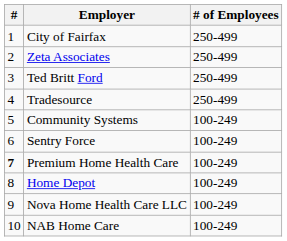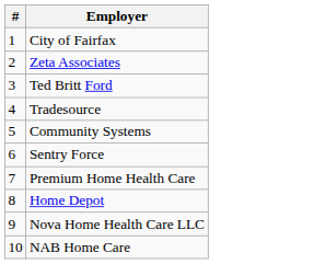 <table class="wikitable">
 <tr>
 <th>#</th>
 <th>Employer</th>
-<th># of Employees</th>
 </tr>
 <tr>
 <td>1</td>
 <td>City of Fairfax</td>
-<td>250-499</td>
 </tr>
 <tr>
 <td>2</td>
 <td><a href='#'>Zeta Associates</a></td>
-<td>250-499</td>
 </tr>
 <tr>
 <td>3</td>
 <td>Ted Britt <a href='#'>Ford</a></td>
-<td>250-499</td>
 </tr>
 <tr>
 <td>4</td>
 <td>Tradesource</td>
-<td>250-499</td>
 </tr>
 <tr>
 <td>5</td>
 <td>Community Systems</td>
-<td>100-249</td>
 </tr>
 <tr>
 <td>6</td>
 <td>Sentry Force</td>
-<td>100-249</td>
 </tr>
 <tr>
-<td><strong>7</strong></td>
+<td>7</td>
 <td>Premium Home Health Care</td>
-<td>100-249</td>
 </tr>
 <tr>
 <td>8</td>
 <td><a href='#'>Home Depot</a></td>
-<td>100-249</td>
 </tr>
 <tr>
 <td>9</td>
 <td>Nova Home Health Care LLC</td>
-<td>100-249</td>
 </tr>
 <tr>
 <td>10</td>
 <td>NAB Home Care</td>
-<td>100-249</td>
 </tr>
 </table>
